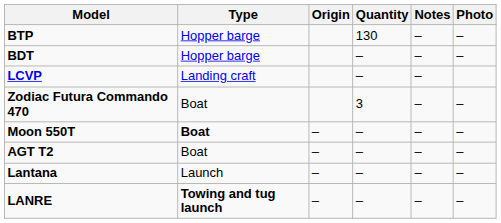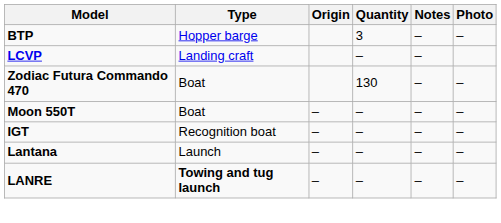 <table class="wikitable">
 <tr>
 <th>Model</th>
 <th>Type</th>
 <th>Origin</th>
 <th>Quantity</th>
 <th>Notes</th>
 <th>Photo</th>
 </tr>
 <tr>
 <td><strong>BTP</strong></td>
 <td><a href='#'>Hopper barge</a></td>
 <td></td>
-<td>130</td>
-<td>–</td>
-<td>–</td>
-</tr>
-<tr>
-<td><strong>BDT</strong></td>
-<td><a href='#'>Hopper barge</a></td>
-<td></td>
-<td>–</td>
+<td>3</td>
 <td>–</td>
 <td>–</td>
 </tr>
 <tr>
 <td><a href='#'><strong>LCVP</strong></a></td>
 <td><a href='#'>Landing craft</a></td>
 <td></td>
 <td>–</td>
 <td>–</td>
 <td></td>
 </tr>
 <tr>
 <td><strong>Zodiac Futura Commando 470</strong></td>
 <td>Boat</td>
 <td></td>
-<td>3</td>
+<td>130</td>
 <td>–</td>
 <td>–</td>
 </tr>
 <tr>
 <td><strong>Moon 550T</strong></td>
-<td><strong>Boat</strong></td>
+<td>Boat</td>
 <td>–</td>
 <td>–</td>
 <td>–</td>
 <td>–</td>
 </tr>
 <tr>
-<td><strong>AGT T2</strong></td>
-<td>Boat</td>
+<td><strong>IGT</strong></td>
+<td>Recognition boat</td>
 <td>–</td>
 <td>–</td>
 <td>–</td>
 <td>–</td>
 </tr>
 <tr>
 <td><strong>Lantana</strong></td>
 <td>Launch</td>
 <td>–</td>
 <td>–</td>
 <td>–</td>
 <td>–</td>
 </tr>
 <tr>
 <td><strong>LANRE</strong></td>
 <td><strong>Towing and tug launch</strong></td>
 <td>–</td>
 <td>–</td>
 <td>–</td>
 <td>–</td>
 </tr>
 </table>
